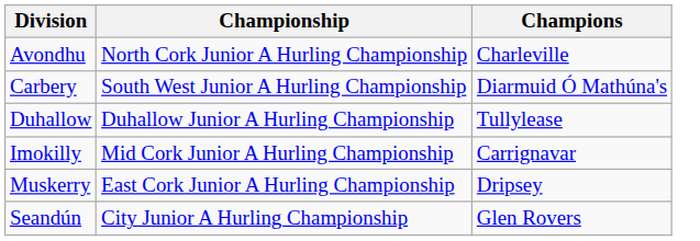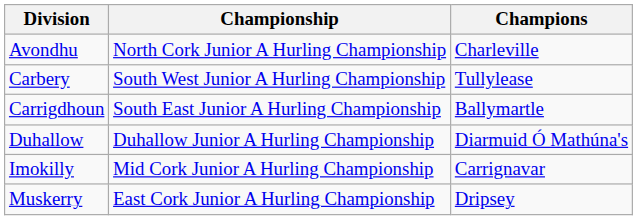 <table class="wikitable">
 <tr>
 <th>Division</th>
 <th>Championship</th>
 <th>Champions</th>
 </tr>
 <tr>
 <td><a href='#'>Avondhu</a></td>
 <td><a href='#'>North Cork Junior A Hurling Championship</a></td>
 <td><a href='#'>Charleville</a></td>
 </tr>
 <tr>
 <td><a href='#'>Carbery</a></td>
 <td><a href='#'>South West Junior A Hurling Championship</a></td>
-<td><a href='#'>Diarmuid Ó Mathúna's</a></td>
+<td><a href='#'>Tullylease</a></td>
+</tr>
+<tr>
+<td><a href='#'>Carrigdhoun</a></td>
+<td><a href='#'>South East Junior A Hurling Championship</a></td>
+<td><a href='#'>Ballymartle</a></td>
 </tr>
 <tr>
 <td><a href='#'>Duhallow</a></td>
 <td><a href='#'>Duhallow Junior A Hurling Championship</a></td>
-<td><a href='#'>Tullylease</a></td>
+<td><a href='#'>Diarmuid Ó Mathúna's</a></td>
 </tr>
 <tr>
 <td><a href='#'>Imokilly</a></td>
 <td><a href='#'>Mid Cork Junior A Hurling Championship</a></td>
 <td><a href='#'>Carrignavar</a></td>
 </tr>
 <tr>
 <td><a href='#'>Muskerry</a></td>
 <td><a href='#'>East Cork Junior A Hurling Championship</a></td>
 <td><a href='#'>Dripsey</a></td>
 </tr>
-<tr>
-<td><a href='#'>Seandún</a></td>
-<td><a href='#'>City Junior A Hurling Championship</a></td>
-<td><a href='#'>Glen Rovers</a></td>
-</tr>
 </table>
